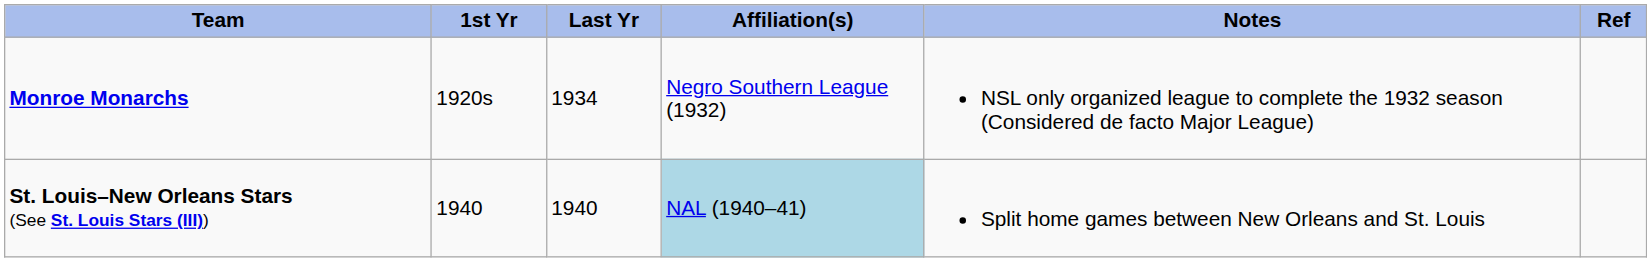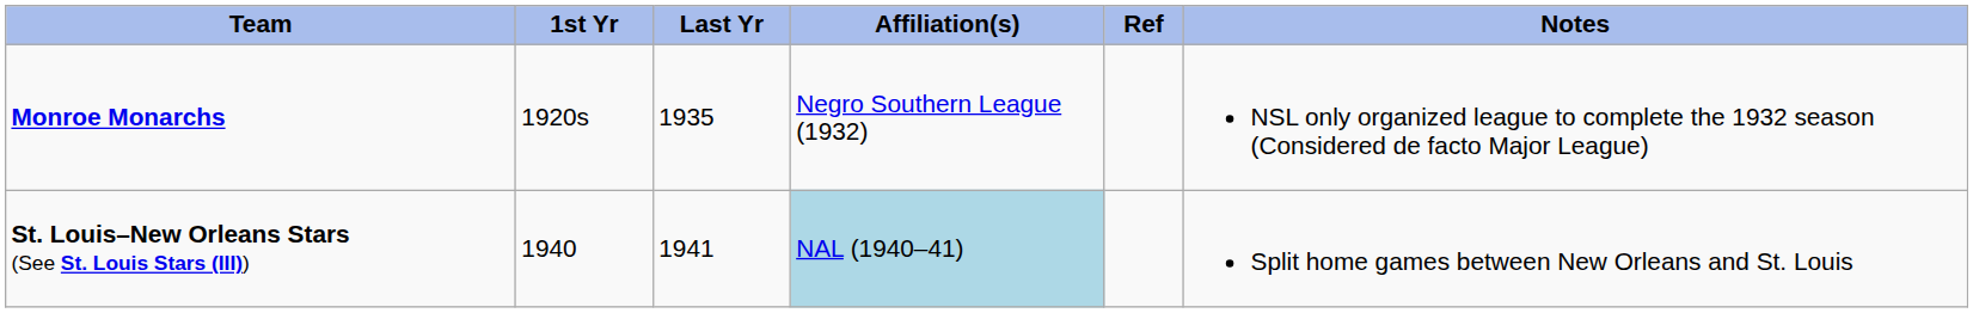 <table class="wikitable" style="width: 100%">
 <tr>
 <th style="background:#a8bdec; width:26%;">Team</th>
 <th style="width:7%; background:#a8bdec;">1st Yr</th>
 <th style="width:7%; background:#a8bdec;">Last Yr</th>
 <th style="width:16%; background:#a8bdec;">Affiliation(s)</th>
+<th style="width:4%; background:#a8bdec;">Ref</th>
 <th style="width:40%; background:#a8bdec;">Notes</th>
-<th style="width:4%; background:#a8bdec;">Ref</th>
 </tr>
 <tr>
 <td><strong><a href='#'>Monroe Monarchs</a></strong></td>
 <td>1920s</td>
-<td>1934</td>
+<td>1935</td>
 <td><a href='#'>Negro Southern League</a> (1932)</td>
+<td></td>
 <td><br><ul><li>NSL only organized league to complete the 1932 season<br>(Considered de facto Major League)</li></ul></td>
-<td></td>
 </tr>
 <tr>
 <td><strong>St. Louis–New Orleans Stars</strong><br><small>(See <strong><a href='#'>St. Louis Stars (III)</a></strong>)</small></td>
 <td>1940</td>
-<td>1940</td>
+<td>1941</td>
 <td style="background: lightblue;"><a href='#'>NAL</a> (1940–41)</td>
+<td></td>
 <td><br><ul><li>Split home games between New Orleans and St. Louis</li></ul></td>
-<td></td>
 </tr>
 </table>
